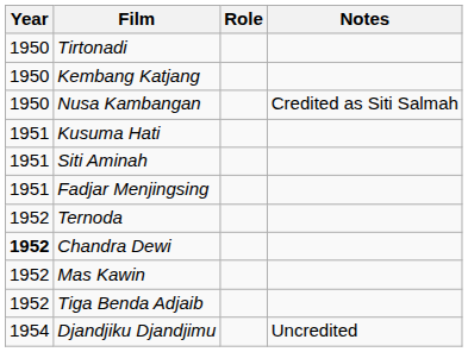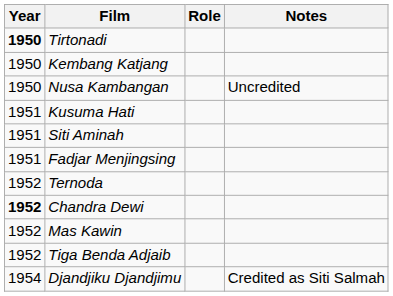 <table class="wikitable">
 <tr>
 <th>Year</th>
 <th>Film</th>
 <th>Role</th>
 <th>Notes</th>
 </tr>
 <tr>
-<td>1950</td>
+<td><strong>1950</strong></td>
 <td><em>Tirtonadi</em></td>
 <td></td>
 <td></td>
 </tr>
 <tr>
 <td>1950</td>
 <td><em>Kembang Katjang</em></td>
 <td></td>
 <td></td>
 </tr>
 <tr>
 <td>1950</td>
 <td><em>Nusa Kambangan</em></td>
 <td></td>
-<td>Credited as Siti Salmah</td>
+<td>Uncredited</td>
 </tr>
 <tr>
 <td>1951</td>
 <td><em>Kusuma Hati</em></td>
 <td></td>
 <td></td>
 </tr>
 <tr>
 <td>1951</td>
 <td><em>Siti Aminah</em></td>
 <td></td>
 <td></td>
 </tr>
 <tr>
 <td>1951</td>
 <td><em>Fadjar Menjingsing</em></td>
 <td></td>
 <td></td>
 </tr>
 <tr>
 <td>1952</td>
 <td><em>Ternoda</em></td>
 <td></td>
 <td></td>
 </tr>
 <tr>
 <td><strong>1952</strong></td>
 <td><em>Chandra Dewi</em></td>
 <td></td>
 <td></td>
 </tr>
 <tr>
 <td>1952</td>
 <td><em>Mas Kawin</em></td>
 <td></td>
 <td></td>
 </tr>
 <tr>
 <td>1952</td>
 <td><em>Tiga Benda Adjaib</em></td>
 <td></td>
 <td></td>
 </tr>
 <tr>
 <td>1954</td>
 <td><em>Djandjiku Djandjimu</em></td>
 <td></td>
-<td>Uncredited</td>
+<td>Credited as Siti Salmah</td>
 </tr>
 </table>
